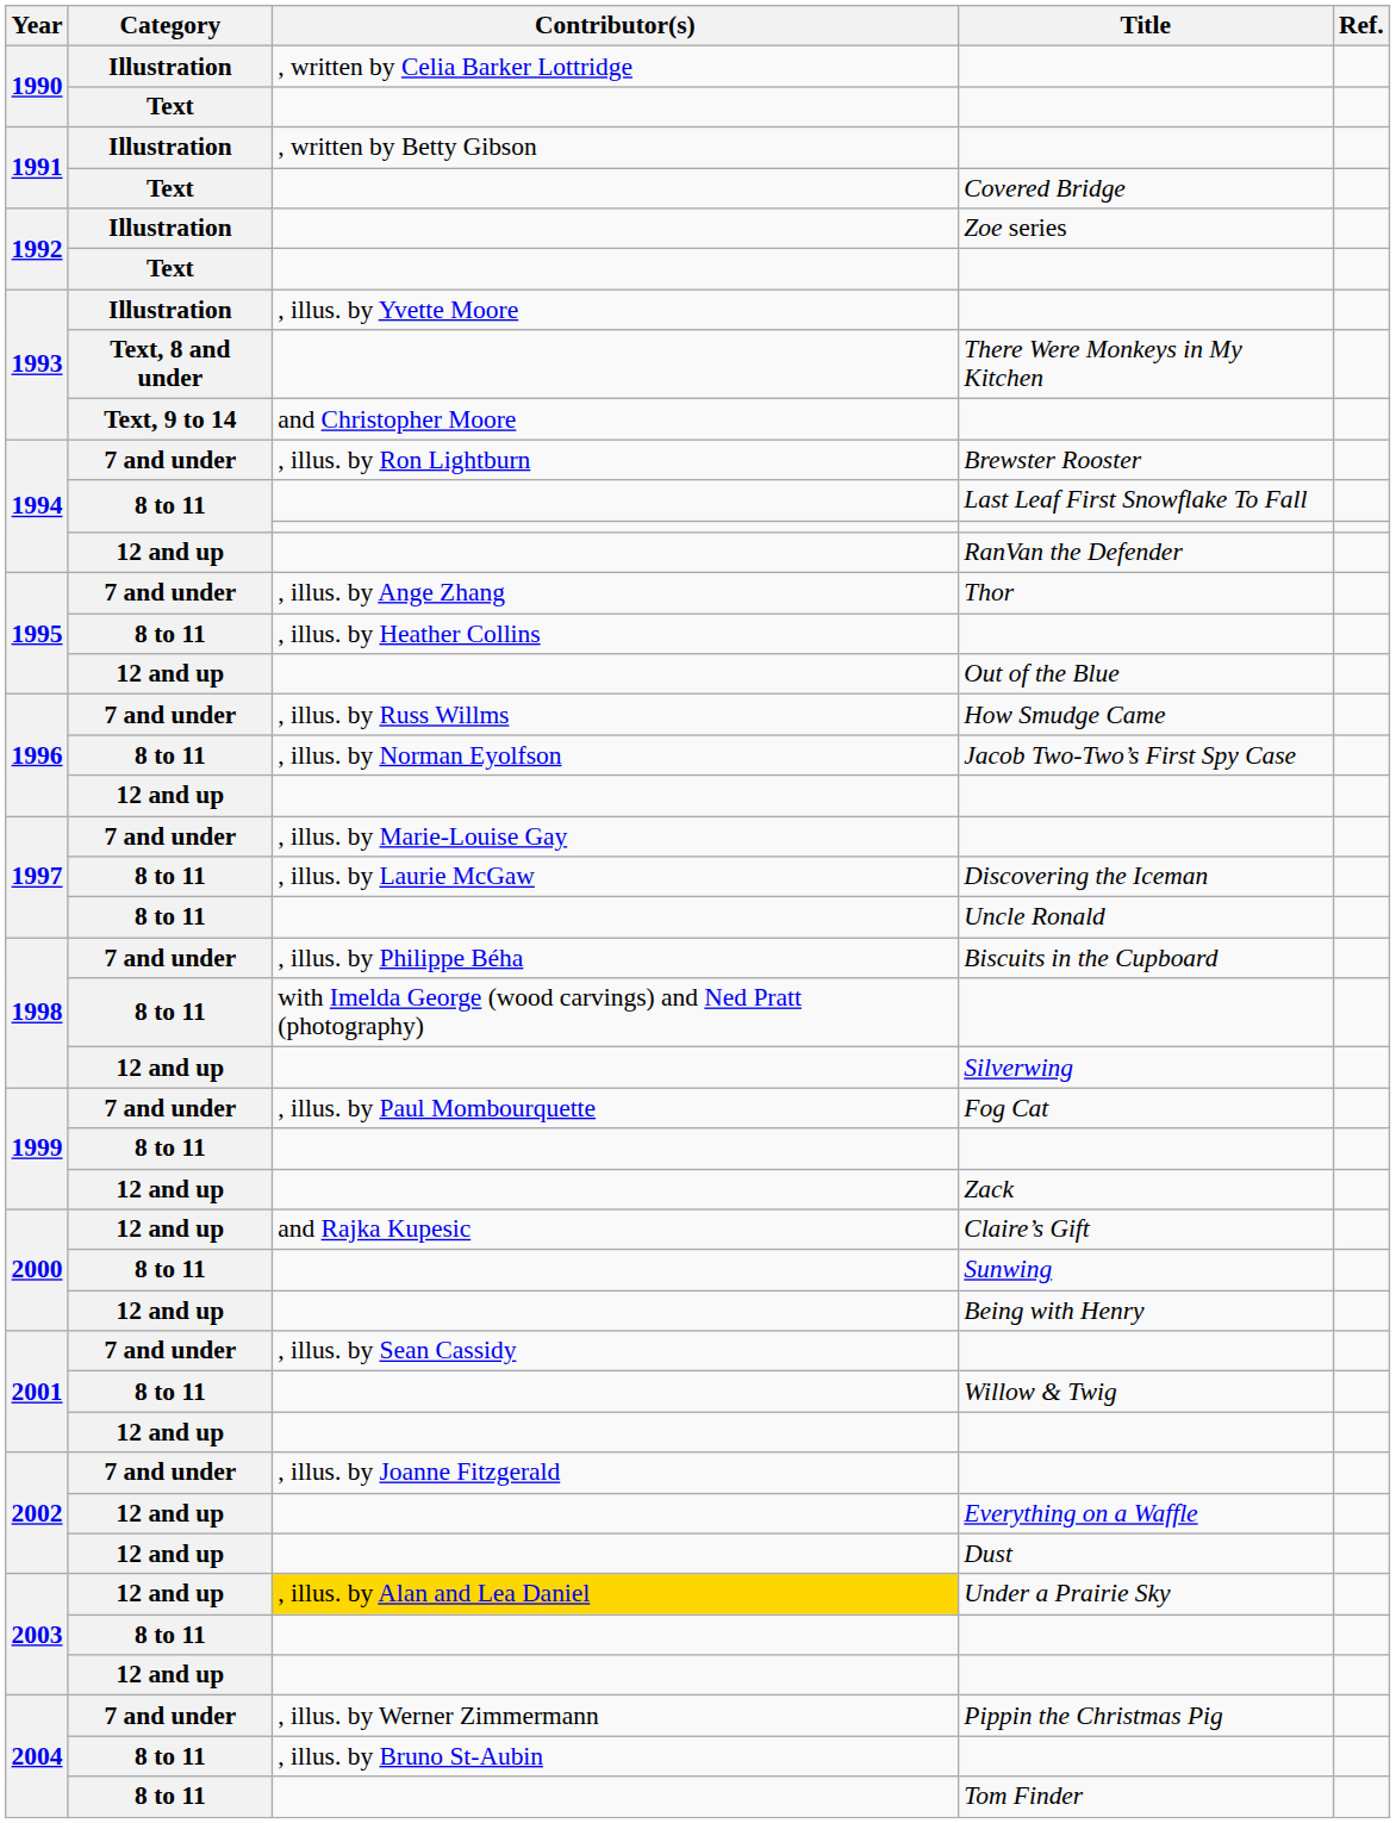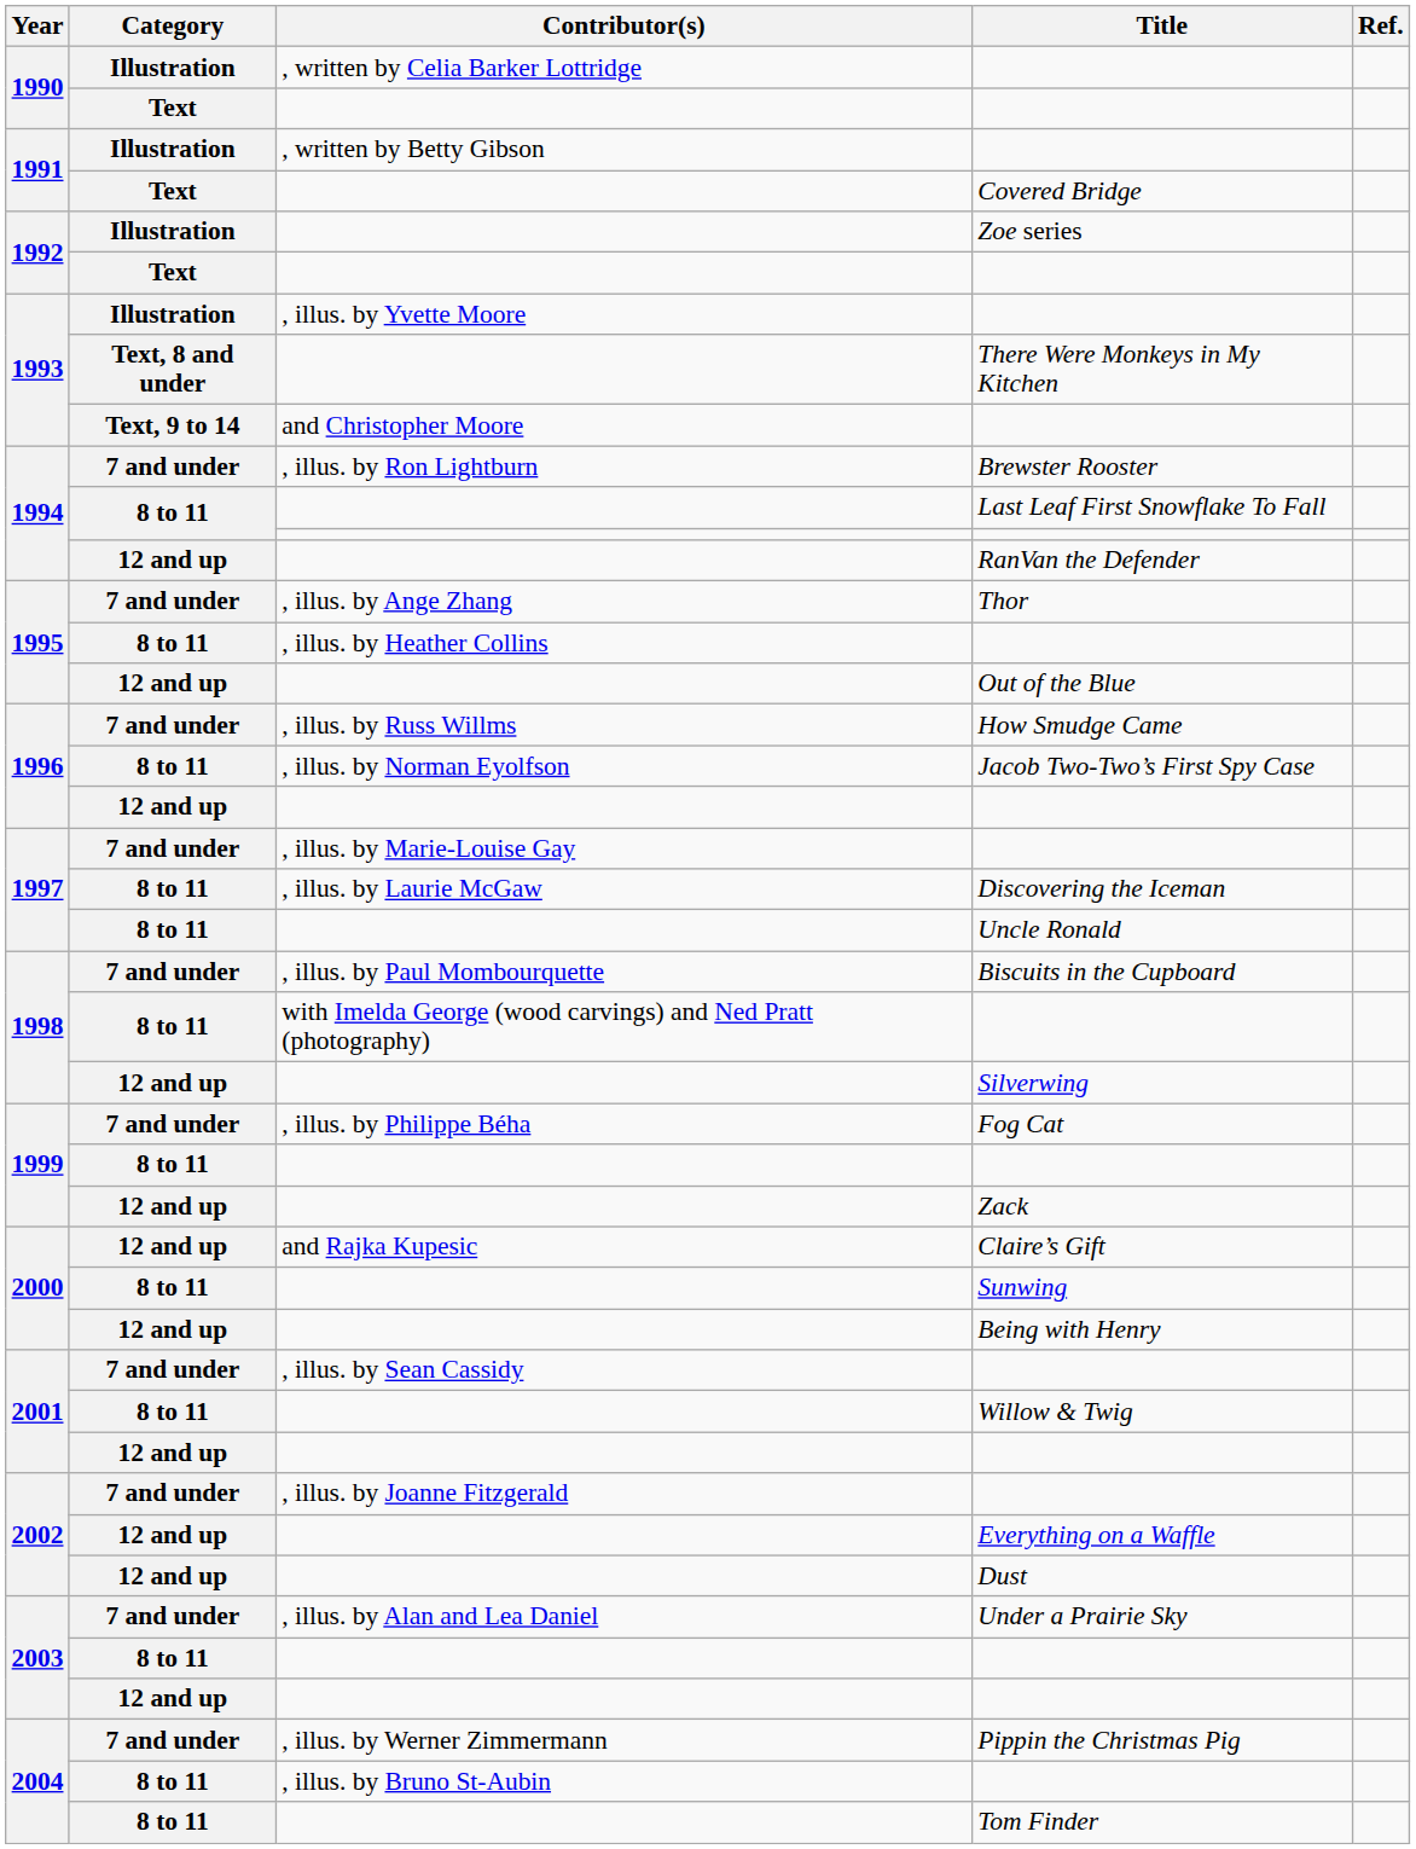 <table class="wikitable sortable mw-collapsible">
 <tr>
 <th>Year</th>
 <th>Category</th>
 <th>Contributor(s)</th>
 <th>Title</th>
 <th>Ref.</th>
 </tr>
 <tr>
 <th rowspan="2"><a href='#'>1990</a></th>
 <th>Illustration</th>
 <td>, written  by <a href='#'>Celia Barker Lottridge</a></td>
 <td></td>
 <td></td>
 </tr>
 <tr>
 <th>Text</th>
 <td></td>
 <td><em></em></td>
 <td></td>
 </tr>
 <tr>
 <th rowspan="2"><a href='#'>1991</a></th>
 <th>Illustration</th>
 <td>, written by Betty Gibson</td>
 <td></td>
 <td></td>
 </tr>
 <tr>
 <th>Text</th>
 <td></td>
 <td><em>Covered Bridge</em></td>
 <td></td>
 </tr>
 <tr>
 <th rowspan="2"><a href='#'>1992</a></th>
 <th>Illustration</th>
 <td></td>
 <td><em>Zoe</em> series</td>
 <td></td>
 </tr>
 <tr>
 <th>Text</th>
 <td></td>
 <td><em></em></td>
 <td></td>
 </tr>
 <tr>
 <th rowspan="3"><a href='#'>1993</a></th>
 <th>Illustration</th>
 <td>, illus. by <a href='#'>Yvette Moore</a></td>
 <td><em></em></td>
 <td></td>
 </tr>
 <tr>
 <th>Text, 8 and under</th>
 <td></td>
 <td><em>There Were Monkeys in My Kitchen</em></td>
 <td></td>
 </tr>
 <tr>
 <th>Text, 9 to 14</th>
 <td> and <a href='#'>Christopher Moore</a></td>
 <td><em></em></td>
 <td></td>
 </tr>
 <tr>
 <th rowspan="4"><a href='#'>1994</a></th>
 <th>7 and under</th>
 <td>, illus. by <a href='#'>Ron Lightburn</a></td>
 <td><em>Brewster Rooster</em></td>
 <td></td>
 </tr>
 <tr>
 <th rowspan="2">8 to 11</th>
 <td></td>
 <td><em>Last Leaf First Snowflake To Fall</em></td>
 <td></td>
 </tr>
 <tr>
 <td></td>
 <td><em></em></td>
 <td></td>
 </tr>
 <tr>
 <th>12 and up</th>
 <td></td>
 <td><em>RanVan the Defender</em></td>
 <td></td>
 </tr>
 <tr>
 <th rowspan="3"><a href='#'>1995</a></th>
 <th>7 and under</th>
 <td>, illus. by <a href='#'>Ange Zhang</a></td>
 <td><em>Thor</em></td>
 <td></td>
 </tr>
 <tr>
 <th>8 to 11</th>
 <td>, illus. by <a href='#'>Heather Collins</a></td>
 <td><em></em></td>
 <td></td>
 </tr>
 <tr>
 <th>12 and up</th>
 <td></td>
 <td><em>Out of the Blue</em></td>
 <td></td>
 </tr>
 <tr>
 <th rowspan="3"><a href='#'>1996</a></th>
 <th>7 and under</th>
 <td>, illus. by <a href='#'>Russ Willms</a></td>
 <td><em>How Smudge Came</em></td>
 <td></td>
 </tr>
 <tr>
 <th>8 to 11</th>
 <td>, illus. by <a href='#'>Norman Eyolfson</a></td>
 <td><em>Jacob Two-Two’s First Spy Case</em></td>
 <td></td>
 </tr>
 <tr>
 <th>12 and up</th>
 <td></td>
 <td><em></em></td>
 <td></td>
 </tr>
 <tr>
 <th rowspan="3"><a href='#'>1997</a></th>
 <th>7 and under</th>
 <td>, illus. by <a href='#'>Marie-Louise Gay</a></td>
 <td><em></em></td>
 <td></td>
 </tr>
 <tr>
 <th>8 to 11</th>
 <td>, illus. by <a href='#'>Laurie McGaw</a></td>
 <td><em>Discovering the Iceman</em></td>
 <td></td>
 </tr>
 <tr>
 <th>8 to 11</th>
 <td></td>
 <td><em>Uncle Ronald</em></td>
 <td></td>
 </tr>
 <tr>
 <th rowspan="3"><a href='#'>1998</a></th>
 <th>7 and under</th>
-<td>, illus. by <a href='#'>Philippe Béha</a></td>
+<td>, illus. by <a href='#'>Paul Mombourquette</a></td>
 <td><em>Biscuits in the Cupboard</em></td>
 <td></td>
 </tr>
 <tr>
 <th>8 to 11</th>
 <td> with <a href='#'>Imelda George</a> (wood carvings) and <a href='#'>Ned Pratt</a> (photography)</td>
 <td><em></em></td>
 <td></td>
 </tr>
 <tr>
 <th>12 and up</th>
 <td></td>
 <td><em><a href='#'>Silverwing</a></em></td>
 <td></td>
 </tr>
 <tr>
 <th rowspan="3"><a href='#'>1999</a></th>
 <th>7 and under</th>
-<td>, illus. by <a href='#'>Paul Mombourquette</a></td>
+<td>, illus. by <a href='#'>Philippe Béha</a></td>
 <td><em>Fog Cat</em></td>
 <td></td>
 </tr>
 <tr>
 <th>8 to 11</th>
 <td></td>
 <td><em></em></td>
 <td></td>
 </tr>
 <tr>
 <th>12 and up</th>
 <td></td>
 <td><em>Zack</em></td>
 <td></td>
 </tr>
 <tr>
 <th rowspan="3"><a href='#'>2000</a></th>
 <th>12 and up</th>
 <td> and <a href='#'>Rajka Kupesic</a></td>
 <td><em>Claire’s Gift</em></td>
 <td></td>
 </tr>
 <tr>
 <th>8 to 11</th>
 <td></td>
 <td><em><a href='#'>Sunwing</a></em></td>
 <td></td>
 </tr>
 <tr>
 <th>12 and up</th>
 <td></td>
 <td><em>Being with Henry</em></td>
 <td></td>
 </tr>
 <tr>
 <th rowspan="3"><a href='#'>2001</a></th>
 <th>7 and under</th>
 <td>, illus. by <a href='#'>Sean Cassidy</a></td>
 <td><em></em></td>
 <td></td>
 </tr>
 <tr>
 <th>8 to 11</th>
 <td></td>
 <td><em>Willow & Twig</em></td>
 <td></td>
 </tr>
 <tr>
 <th>12 and up</th>
 <td></td>
 <td><em></em></td>
 <td></td>
 </tr>
 <tr>
 <th rowspan="3"><a href='#'>2002</a></th>
 <th>7 and under</th>
 <td>, illus. by <a href='#'>Joanne Fitzgerald</a></td>
 <td><em></em></td>
 <td></td>
 </tr>
 <tr>
 <th>12 and up</th>
 <td></td>
 <td><em><a href='#'>Everything on a Waffle</a></em></td>
 <td></td>
 </tr>
 <tr>
 <th>12 and up</th>
 <td></td>
 <td><em>Dust</em></td>
 <td></td>
 </tr>
 <tr>
 <th rowspan="3"><a href='#'>2003</a></th>
-<th>12 and up</th>
-<td style="background: gold;">, illus. by <a href='#'>Alan and Lea Daniel</a></td>
+<th>7 and under</th>
+<td>, illus. by <a href='#'>Alan and Lea Daniel</a></td>
 <td><em>Under a Prairie Sky</em></td>
 <td></td>
 </tr>
 <tr>
 <th>8 to 11</th>
 <td></td>
 <td><em></em></td>
 <td></td>
 </tr>
 <tr>
 <th>12 and up</th>
 <td></td>
 <td><em></em></td>
 <td></td>
 </tr>
 <tr>
 <th rowspan="3"><a href='#'>2004</a></th>
 <th>7 and under</th>
 <td>, illus. by Werner Zimmermann</td>
 <td><em>Pippin the Christmas Pig</em></td>
 <td></td>
 </tr>
 <tr>
 <th>8 to 11</th>
 <td>, illus. by <a href='#'>Bruno St-Aubin</a></td>
 <td><em></em></td>
 <td></td>
 </tr>
 <tr>
 <th>8 to 11</th>
 <td></td>
 <td><em>Tom Finder</em></td>
 <td></td>
 </tr>
 </table>
